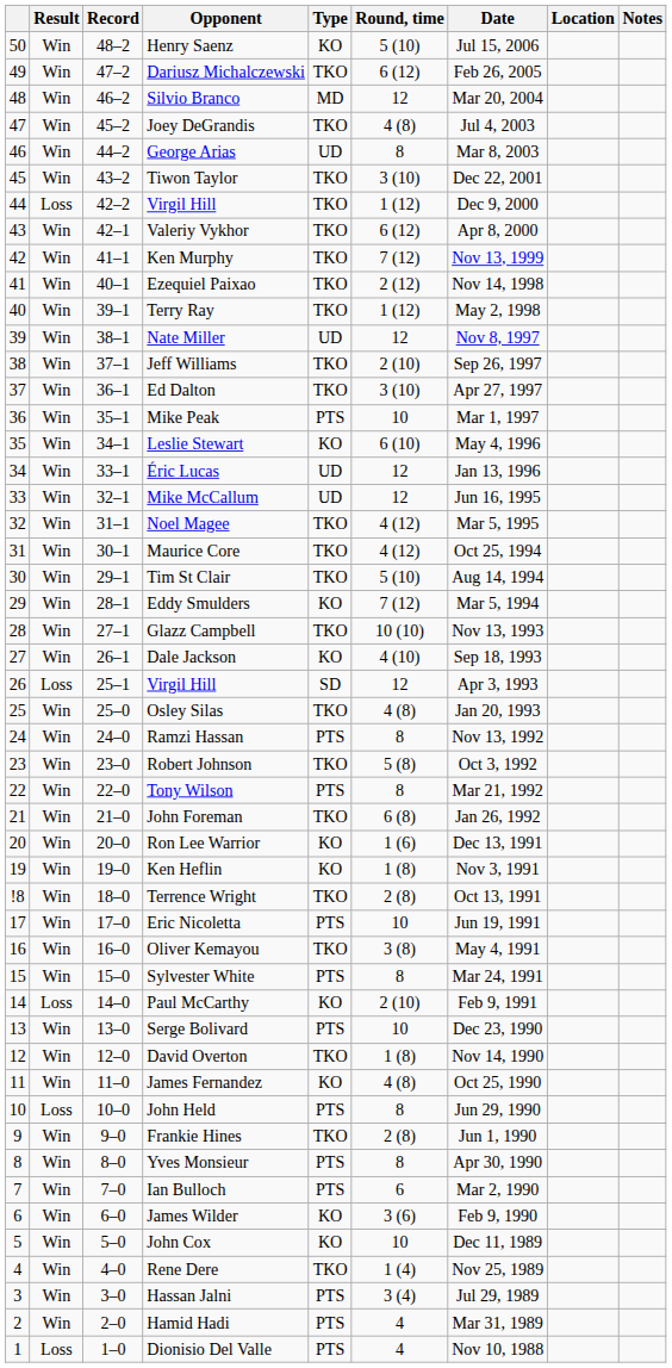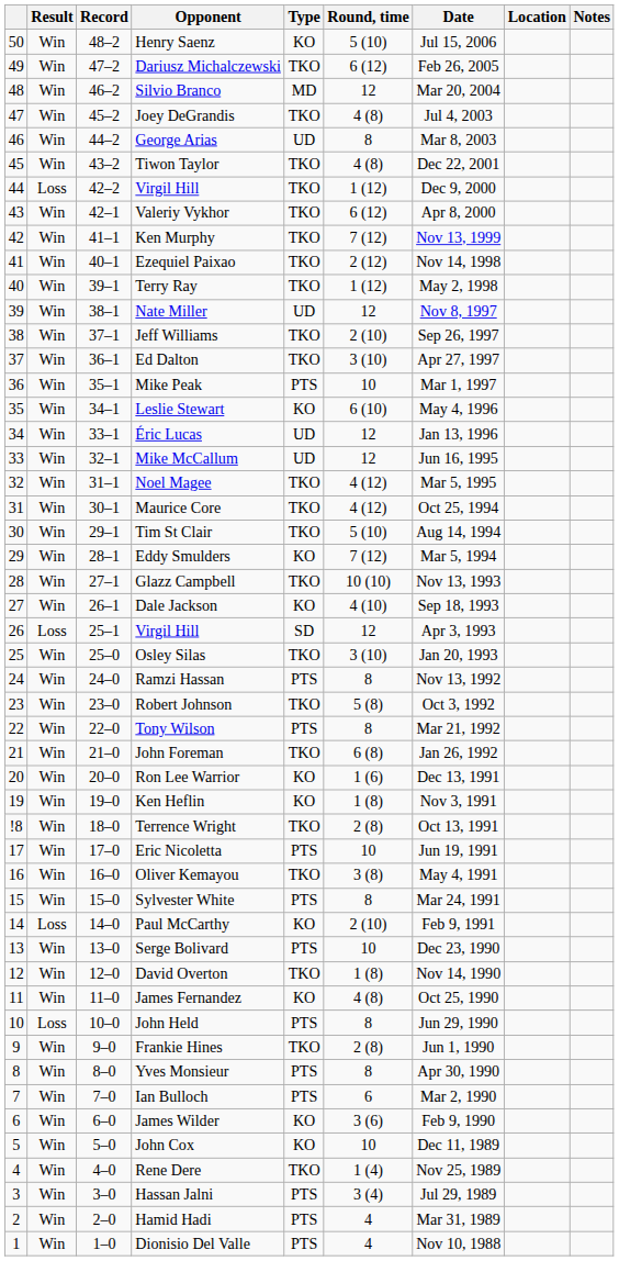 <table class=wikitable style=text-align:center>
 <tr>
 <th></th>
 <th>Result</th>
 <th>Record</th>
 <th>Opponent</th>
 <th>Type</th>
 <th>Round, time</th>
 <th>Date</th>
 <th>Location</th>
 <th>Notes</th>
 </tr>
 <tr>
 <td>50</td>
 <td>Win</td>
 <td>48–2</td>
 <td align=left>Henry Saenz</td>
 <td>KO</td>
 <td>5 (10)</td>
 <td>Jul 15, 2006</td>
 <td align=left></td>
 <td align=left></td>
 </tr>
 <tr>
 <td>49</td>
 <td>Win</td>
 <td>47–2</td>
 <td align=left><a href='#'>Dariusz Michalczewski</a></td>
 <td>TKO</td>
 <td>6 (12)</td>
 <td>Feb 26, 2005</td>
 <td align=left></td>
 <td align=left></td>
 </tr>
 <tr>
 <td>48</td>
 <td>Win</td>
 <td>46–2</td>
 <td align=left><a href='#'>Silvio Branco</a></td>
 <td>MD</td>
 <td>12</td>
 <td>Mar 20, 2004</td>
 <td align=left></td>
 <td align=left></td>
 </tr>
 <tr>
 <td>47</td>
 <td>Win</td>
 <td>45–2</td>
 <td align=left>Joey DeGrandis</td>
 <td>TKO</td>
 <td>4 (8)</td>
 <td>Jul 4, 2003</td>
 <td align=left></td>
 <td align=left></td>
 </tr>
 <tr>
 <td>46</td>
 <td>Win</td>
 <td>44–2</td>
 <td align=left><a href='#'>George Arias</a></td>
 <td>UD</td>
 <td>8</td>
 <td>Mar 8, 2003</td>
 <td align=left></td>
 <td align=left></td>
 </tr>
 <tr>
 <td>45</td>
 <td>Win</td>
 <td>43–2</td>
 <td align=left>Tiwon Taylor</td>
 <td>TKO</td>
-<td>3 (10)</td>
+<td>4 (8)</td>
 <td>Dec 22, 2001</td>
 <td align=left></td>
 <td align=left></td>
 </tr>
 <tr>
 <td>44</td>
 <td>Loss</td>
 <td>42–2</td>
 <td align=left><a href='#'>Virgil Hill</a></td>
 <td>TKO</td>
 <td>1 (12)</td>
 <td>Dec 9, 2000</td>
 <td align=left></td>
 <td align=left></td>
 </tr>
 <tr>
 <td>43</td>
 <td>Win</td>
 <td>42–1</td>
 <td align=left>Valeriy Vykhor</td>
 <td>TKO</td>
 <td>6 (12)</td>
 <td>Apr 8, 2000</td>
 <td align=left></td>
 <td align=left></td>
 </tr>
 <tr>
 <td>42</td>
 <td>Win</td>
 <td>41–1</td>
 <td align=left>Ken Murphy</td>
 <td>TKO</td>
 <td>7 (12)</td>
 <td><a href='#'>Nov 13, 1999</a></td>
 <td align=left></td>
 <td align=left></td>
 </tr>
 <tr>
 <td>41</td>
 <td>Win</td>
 <td>40–1</td>
 <td align=left>Ezequiel Paixao</td>
 <td>TKO</td>
 <td>2 (12)</td>
 <td>Nov 14, 1998</td>
 <td align=left></td>
 <td align=left></td>
 </tr>
 <tr>
 <td>40</td>
 <td>Win</td>
 <td>39–1</td>
 <td align=left>Terry Ray</td>
 <td>TKO</td>
 <td>1 (12)</td>
 <td>May 2, 1998</td>
 <td align=left></td>
 <td align=left></td>
 </tr>
 <tr>
 <td>39</td>
 <td>Win</td>
 <td>38–1</td>
 <td align=left><a href='#'>Nate Miller</a></td>
 <td>UD</td>
 <td>12</td>
 <td><a href='#'>Nov 8, 1997</a></td>
 <td align=left></td>
 <td align=left></td>
 </tr>
 <tr>
 <td>38</td>
 <td>Win</td>
 <td>37–1</td>
 <td align=left>Jeff Williams</td>
 <td>TKO</td>
 <td>2 (10)</td>
 <td>Sep 26, 1997</td>
 <td align=left></td>
 <td align=left></td>
 </tr>
 <tr>
 <td>37</td>
 <td>Win</td>
 <td>36–1</td>
 <td align=left>Ed Dalton</td>
 <td>TKO</td>
 <td>3 (10)</td>
 <td>Apr 27, 1997</td>
 <td align=left></td>
 <td align=left></td>
 </tr>
 <tr>
 <td>36</td>
 <td>Win</td>
 <td>35–1</td>
 <td align=left>Mike Peak</td>
 <td>PTS</td>
 <td>10</td>
 <td>Mar 1, 1997</td>
 <td align=left></td>
 <td align=left></td>
 </tr>
 <tr>
 <td>35</td>
 <td>Win</td>
 <td>34–1</td>
 <td align=left><a href='#'>Leslie Stewart</a></td>
 <td>KO</td>
 <td>6 (10)</td>
 <td>May 4, 1996</td>
 <td align=left></td>
 <td align=left></td>
 </tr>
 <tr>
 <td>34</td>
 <td>Win</td>
 <td>33–1</td>
 <td align=left><a href='#'>Éric Lucas</a></td>
 <td>UD</td>
 <td>12</td>
 <td>Jan 13, 1996</td>
 <td align=left></td>
 <td align=left></td>
 </tr>
 <tr>
 <td>33</td>
 <td>Win</td>
 <td>32–1</td>
 <td align=left><a href='#'>Mike McCallum</a></td>
 <td>UD</td>
 <td>12</td>
 <td>Jun 16, 1995</td>
 <td align=left></td>
 <td align=left></td>
 </tr>
 <tr>
 <td>32</td>
 <td>Win</td>
 <td>31–1</td>
 <td align=left><a href='#'>Noel Magee</a></td>
 <td>TKO</td>
 <td>4 (12)</td>
 <td>Mar 5, 1995</td>
 <td align=left></td>
 <td align=left></td>
 </tr>
 <tr>
 <td>31</td>
 <td>Win</td>
 <td>30–1</td>
 <td align=left>Maurice Core</td>
 <td>TKO</td>
 <td>4 (12)</td>
 <td>Oct 25, 1994</td>
 <td align=left></td>
 <td align=left></td>
 </tr>
 <tr>
 <td>30</td>
 <td>Win</td>
 <td>29–1</td>
 <td align=left>Tim St Clair</td>
 <td>TKO</td>
 <td>5 (10)</td>
 <td>Aug 14, 1994</td>
 <td align=left></td>
 <td align=left></td>
 </tr>
 <tr>
 <td>29</td>
 <td>Win</td>
 <td>28–1</td>
 <td align=left>Eddy Smulders</td>
 <td>KO</td>
 <td>7 (12)</td>
 <td>Mar 5, 1994</td>
 <td align=left></td>
 <td align=left></td>
 </tr>
 <tr>
 <td>28</td>
 <td>Win</td>
 <td>27–1</td>
 <td align=left>Glazz Campbell</td>
 <td>TKO</td>
 <td>10 (10)</td>
 <td>Nov 13, 1993</td>
 <td align=left></td>
 <td align=left></td>
 </tr>
 <tr>
 <td>27</td>
 <td>Win</td>
 <td>26–1</td>
 <td align=left>Dale Jackson</td>
 <td>KO</td>
 <td>4 (10)</td>
 <td>Sep 18, 1993</td>
 <td align=left></td>
 <td align=left></td>
 </tr>
 <tr>
 <td>26</td>
 <td>Loss</td>
 <td>25–1</td>
 <td align=left><a href='#'>Virgil Hill</a></td>
 <td>SD</td>
 <td>12</td>
 <td>Apr 3, 1993</td>
 <td align=left></td>
 <td align=left></td>
 </tr>
 <tr>
 <td>25</td>
 <td>Win</td>
 <td>25–0</td>
 <td align=left>Osley Silas</td>
 <td>TKO</td>
-<td>4 (8)</td>
+<td>3 (10)</td>
 <td>Jan 20, 1993</td>
 <td align=left></td>
 <td align=left></td>
 </tr>
 <tr>
 <td>24</td>
 <td>Win</td>
 <td>24–0</td>
 <td align=left>Ramzi Hassan</td>
 <td>PTS</td>
 <td>8</td>
 <td>Nov 13, 1992</td>
 <td align=left></td>
 <td align=left></td>
 </tr>
 <tr>
 <td>23</td>
 <td>Win</td>
 <td>23–0</td>
 <td align=left>Robert Johnson</td>
 <td>TKO</td>
 <td>5 (8)</td>
 <td>Oct 3, 1992</td>
 <td align=left></td>
 <td align=left></td>
 </tr>
 <tr>
 <td>22</td>
 <td>Win</td>
 <td>22–0</td>
 <td align=left><a href='#'>Tony Wilson</a></td>
 <td>PTS</td>
 <td>8</td>
 <td>Mar 21, 1992</td>
 <td align=left></td>
 <td align=left></td>
 </tr>
 <tr>
 <td>21</td>
 <td>Win</td>
 <td>21–0</td>
 <td align=left>John Foreman</td>
 <td>TKO</td>
 <td>6 (8)</td>
 <td>Jan 26, 1992</td>
 <td align=left></td>
 <td align=left></td>
 </tr>
 <tr>
 <td>20</td>
 <td>Win</td>
 <td>20–0</td>
 <td align=left>Ron Lee Warrior</td>
 <td>KO</td>
 <td>1 (6)</td>
 <td>Dec 13, 1991</td>
 <td align=left></td>
 <td align=left></td>
 </tr>
 <tr>
 <td>19</td>
 <td>Win</td>
 <td>19–0</td>
 <td align=left>Ken Heflin</td>
 <td>KO</td>
 <td>1 (8)</td>
 <td>Nov 3, 1991</td>
 <td align=left></td>
 <td align=left></td>
 </tr>
 <tr>
 <td>!8</td>
 <td>Win</td>
 <td>18–0</td>
 <td align=left>Terrence Wright</td>
 <td>TKO</td>
 <td>2 (8)</td>
 <td>Oct 13, 1991</td>
 <td align=left></td>
 <td align=left></td>
 </tr>
 <tr>
 <td>17</td>
 <td>Win</td>
 <td>17–0</td>
 <td align=left>Eric Nicoletta</td>
 <td>PTS</td>
 <td>10</td>
 <td>Jun 19, 1991</td>
 <td align=left></td>
 <td align=left></td>
 </tr>
 <tr>
 <td>16</td>
 <td>Win</td>
 <td>16–0</td>
 <td align=left>Oliver Kemayou</td>
 <td>TKO</td>
 <td>3 (8)</td>
 <td>May 4, 1991</td>
 <td align=left></td>
 <td align=left></td>
 </tr>
 <tr>
 <td>15</td>
 <td>Win</td>
 <td>15–0</td>
 <td align=left>Sylvester White</td>
 <td>PTS</td>
 <td>8</td>
 <td>Mar 24, 1991</td>
 <td align=left></td>
 <td align=left></td>
 </tr>
 <tr>
 <td>14</td>
 <td>Loss</td>
 <td>14–0</td>
 <td align=left>Paul McCarthy</td>
 <td>KO</td>
 <td>2 (10)</td>
 <td>Feb 9, 1991</td>
 <td align=left></td>
 <td align=left></td>
 </tr>
 <tr>
 <td>13</td>
 <td>Win</td>
 <td>13–0</td>
 <td align=left>Serge Bolivard</td>
 <td>PTS</td>
 <td>10</td>
 <td>Dec 23, 1990</td>
 <td align=left></td>
 <td align=left></td>
 </tr>
 <tr>
 <td>12</td>
 <td>Win</td>
 <td>12–0</td>
 <td align=left>David Overton</td>
 <td>TKO</td>
 <td>1 (8)</td>
 <td>Nov 14, 1990</td>
 <td align=left></td>
 <td align=left></td>
 </tr>
 <tr>
 <td>11</td>
 <td>Win</td>
 <td>11–0</td>
 <td align=left>James Fernandez</td>
 <td>KO</td>
 <td>4 (8)</td>
 <td>Oct 25, 1990</td>
 <td align=left></td>
 <td align=left></td>
 </tr>
 <tr>
 <td>10</td>
 <td>Loss</td>
 <td>10–0</td>
 <td align=left>John Held</td>
 <td>PTS</td>
 <td>8</td>
 <td>Jun 29, 1990</td>
 <td align=left></td>
 <td align=left></td>
 </tr>
 <tr>
 <td>9</td>
 <td>Win</td>
 <td>9–0</td>
 <td align=left>Frankie Hines</td>
 <td>TKO</td>
 <td>2 (8)</td>
 <td>Jun 1, 1990</td>
 <td align=left></td>
 <td align=left></td>
 </tr>
 <tr>
 <td>8</td>
 <td>Win</td>
 <td>8–0</td>
 <td align=left>Yves Monsieur</td>
 <td>PTS</td>
 <td>8</td>
 <td>Apr 30, 1990</td>
 <td align=left></td>
 <td align=left></td>
 </tr>
 <tr>
 <td>7</td>
 <td>Win</td>
 <td>7–0</td>
 <td align=left>Ian Bulloch</td>
 <td>PTS</td>
 <td>6</td>
 <td>Mar 2, 1990</td>
 <td align=left></td>
 <td align=left></td>
 </tr>
 <tr>
 <td>6</td>
 <td>Win</td>
 <td>6–0</td>
 <td align=left>James Wilder</td>
 <td>KO</td>
 <td>3 (6)</td>
 <td>Feb 9, 1990</td>
 <td align=left></td>
 <td align=left></td>
 </tr>
 <tr>
 <td>5</td>
 <td>Win</td>
 <td>5–0</td>
 <td align=left>John Cox</td>
 <td>KO</td>
 <td>10</td>
 <td>Dec 11, 1989</td>
 <td align=left></td>
 <td align=left></td>
 </tr>
 <tr>
 <td>4</td>
 <td>Win</td>
 <td>4–0</td>
 <td align=left>Rene Dere</td>
 <td>TKO</td>
 <td>1 (4)</td>
 <td>Nov 25, 1989</td>
 <td align=left></td>
 <td align=left></td>
 </tr>
 <tr>
 <td>3</td>
 <td>Win</td>
 <td>3–0</td>
 <td align=left>Hassan Jalni</td>
 <td>PTS</td>
 <td>3 (4)</td>
 <td>Jul 29, 1989</td>
 <td align=left></td>
 <td align=left></td>
 </tr>
 <tr>
 <td>2</td>
 <td>Win</td>
 <td>2–0</td>
 <td align=left>Hamid Hadi</td>
 <td>PTS</td>
 <td>4</td>
 <td>Mar 31, 1989</td>
 <td align=left></td>
 <td align=left></td>
 </tr>
 <tr>
 <td>1</td>
-<td>Loss</td>
+<td>Win</td>
 <td>1–0</td>
 <td align=left>Dionisio Del Valle</td>
 <td>PTS</td>
 <td>4</td>
 <td>Nov 10, 1988</td>
 <td align=left></td>
 <td align=left></td>
 </tr>
 </table>
